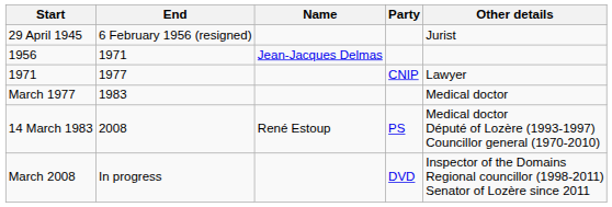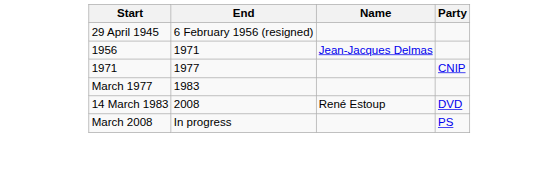 <table class="wikitable" style="margin:1em auto;">
 <tr>
 <th>Start</th>
 <th>End</th>
 <th>Name</th>
 <th>Party</th>
-<th>Other details</th>
 </tr>
 <tr>
 <td>29 April 1945</td>
 <td>6 February 1956 (resigned)</td>
 <td></td>
 <td></td>
-<td>Jurist</td>
 </tr>
 <tr>
 <td>1956</td>
 <td>1971</td>
 <td><a href='#'>Jean-Jacques Delmas</a></td>
-<td></td>
 <td></td>
 </tr>
 <tr>
 <td>1971</td>
 <td>1977</td>
 <td></td>
 <td><a href='#'>CNIP</a></td>
-<td>Lawyer</td>
 </tr>
 <tr>
 <td>March 1977</td>
 <td>1983</td>
 <td></td>
 <td></td>
-<td>Medical doctor</td>
 </tr>
 <tr>
 <td>14 March 1983</td>
 <td>2008</td>
 <td>René Estoup</td>
-<td><a href='#'>PS</a></td>
-<td>Medical doctor<br>Député of Lozère (1993-1997)<br> Councillor general (1970-2010)</td>
+<td><a href='#'>DVD</a></td>
 </tr>
 <tr>
 <td>March 2008</td>
 <td>In progress</td>
 <td></td>
-<td><a href='#'>DVD</a></td>
-<td>Inspector of the Domains <br> Regional councillor (1998-2011)<br> Senator of Lozère since 2011</td>
+<td><a href='#'>PS</a></td>
 </tr>
 </table>
